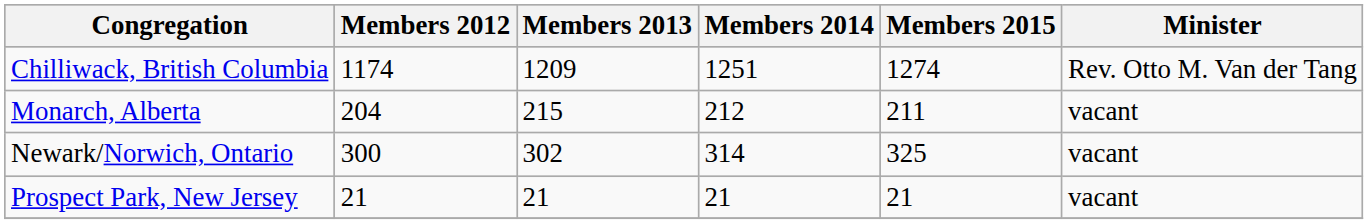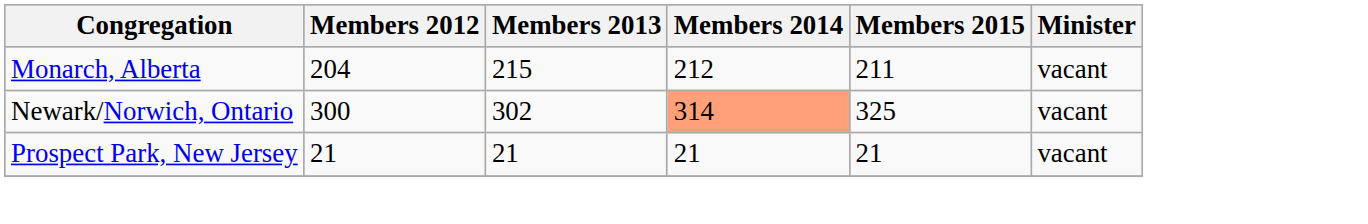 <table class="wikitable">
 <tr>
 <th>Congregation</th>
 <th>Members 2012</th>
 <th>Members 2013</th>
 <th>Members 2014</th>
 <th>Members 2015</th>
 <th>Minister</th>
-</tr>
-<tr>
-<td><a href='#'>Chilliwack, British Columbia</a></td>
-<td>1174</td>
-<td>1209</td>
-<td>1251</td>
-<td>1274</td>
-<td>Rev. Otto M. Van der Tang</td>
 </tr>
 <tr>
 <td><a href='#'>Monarch, Alberta</a></td>
 <td>204</td>
 <td>215</td>
 <td>212</td>
 <td>211</td>
 <td>vacant</td>
 </tr>
 <tr>
 <td>Newark/<a href='#'>Norwich, Ontario</a></td>
 <td>300</td>
 <td>302</td>
-<td>314</td>
+<td style="background: lightsalmon;">314</td>
 <td>325</td>
 <td>vacant</td>
 </tr>
 <tr>
 <td><a href='#'>Prospect Park, New Jersey</a></td>
 <td>21</td>
 <td>21</td>
 <td>21</td>
 <td>21</td>
 <td>vacant</td>
 </tr>
 <tr>
 </tr>
 </table>
